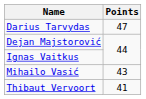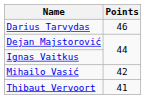 <table class=wikitable>
 <tr>
 <th>Name</th>
 <th>Points</th>
 </tr>
 <tr>
 <td> <a href='#'>Darius Tarvydas</a></td>
-<td align=center>47</td>
+<td align=center>46</td>
 </tr>
 <tr>
 <td> <a href='#'>Dejan Majstorović</a></td>
 <td align=center rowspan=2>44</td>
 </tr>
 <tr>
 <td> <a href='#'>Ignas Vaitkus</a></td>
 </tr>
 <tr>
 <td> <a href='#'>Mihailo Vasić</a></td>
-<td align=center>43</td>
+<td align=center>42</td>
 </tr>
 <tr>
 <td> <a href='#'>Thibaut Vervoort</a></td>
 <td align=center>41</td>
 </tr>
 </table>
